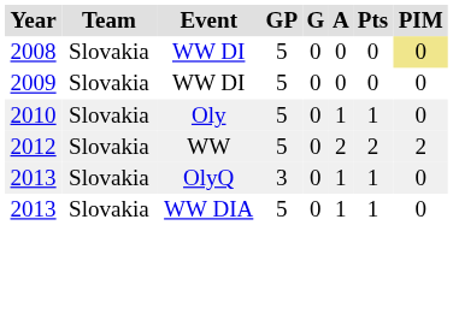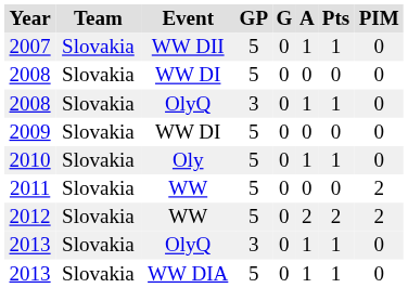 <table BORDER="0" CELLPADDING="2" CELLSPACING="0" width="35%">
 <tr ALIGN="center" bgcolor="#e0e0e0">
 <th>Year</th>
 <th>Team</th>
 <th>Event</th>
 <th>GP</th>
 <th>G</th>
 <th>A</th>
 <th>Pts</th>
 <th>PIM</th>
 </tr>
+<tr ALIGN="center" bgcolor="#f0f0f0">
+<td><a href='#'>2007</a></td>
+<td><a href='#'>Slovakia</a></td>
+<td><a href='#'>WW DII</a></td>
+<td>5</td>
+<td>0</td>
+<td>1</td>
+<td>1</td>
+<td>0</td>
+</tr>
 <tr ALIGN="center">
 <td><a href='#'>2008</a></td>
 <td>Slovakia</td>
 <td><a href='#'>WW DI</a></td>
 <td>5</td>
 <td>0</td>
 <td>0</td>
 <td>0</td>
-<td style="background: khaki;">0</td>
+<td>0</td>
+</tr>
+<tr ALIGN="center" bgcolor="#f0f0f0">
+<td><a href='#'>2008</a></td>
+<td>Slovakia</td>
+<td><a href='#'>OlyQ</a></td>
+<td>3</td>
+<td>0</td>
+<td>1</td>
+<td>1</td>
+<td>0</td>
 </tr>
 <tr ALIGN="center">
 <td><a href='#'>2009</a></td>
 <td>Slovakia</td>
 <td>WW DI</td>
 <td>5</td>
 <td>0</td>
 <td>0</td>
 <td>0</td>
 <td>0</td>
 </tr>
 <tr ALIGN="center" bgcolor="#f0f0f0">
 <td><a href='#'>2010</a></td>
 <td>Slovakia</td>
 <td><a href='#'>Oly</a></td>
 <td>5</td>
 <td>0</td>
 <td>1</td>
 <td>1</td>
 <td>0</td>
+</tr>
+<tr ALIGN="center">
+<td><a href='#'>2011</a></td>
+<td>Slovakia</td>
+<td><a href='#'>WW</a></td>
+<td>5</td>
+<td>0</td>
+<td>0</td>
+<td>0</td>
+<td>2</td>
 </tr>
 <tr ALIGN="center" bgcolor="#f0f0f0">
 <td><a href='#'>2012</a></td>
 <td>Slovakia</td>
 <td>WW</td>
 <td>5</td>
 <td>0</td>
 <td>2</td>
 <td>2</td>
 <td>2</td>
 </tr>
 <tr ALIGN="center" bgcolor="#f0f0f0">
 <td><a href='#'>2013</a></td>
 <td>Slovakia</td>
 <td><a href='#'>OlyQ</a></td>
 <td>3</td>
 <td>0</td>
 <td>1</td>
 <td>1</td>
 <td>0</td>
 </tr>
 <tr ALIGN="center">
 <td><a href='#'>2013</a></td>
 <td>Slovakia</td>
 <td><a href='#'>WW DIA</a></td>
 <td>5</td>
 <td>0</td>
 <td>1</td>
 <td>1</td>
 <td>0</td>
 </tr>
 </table>
